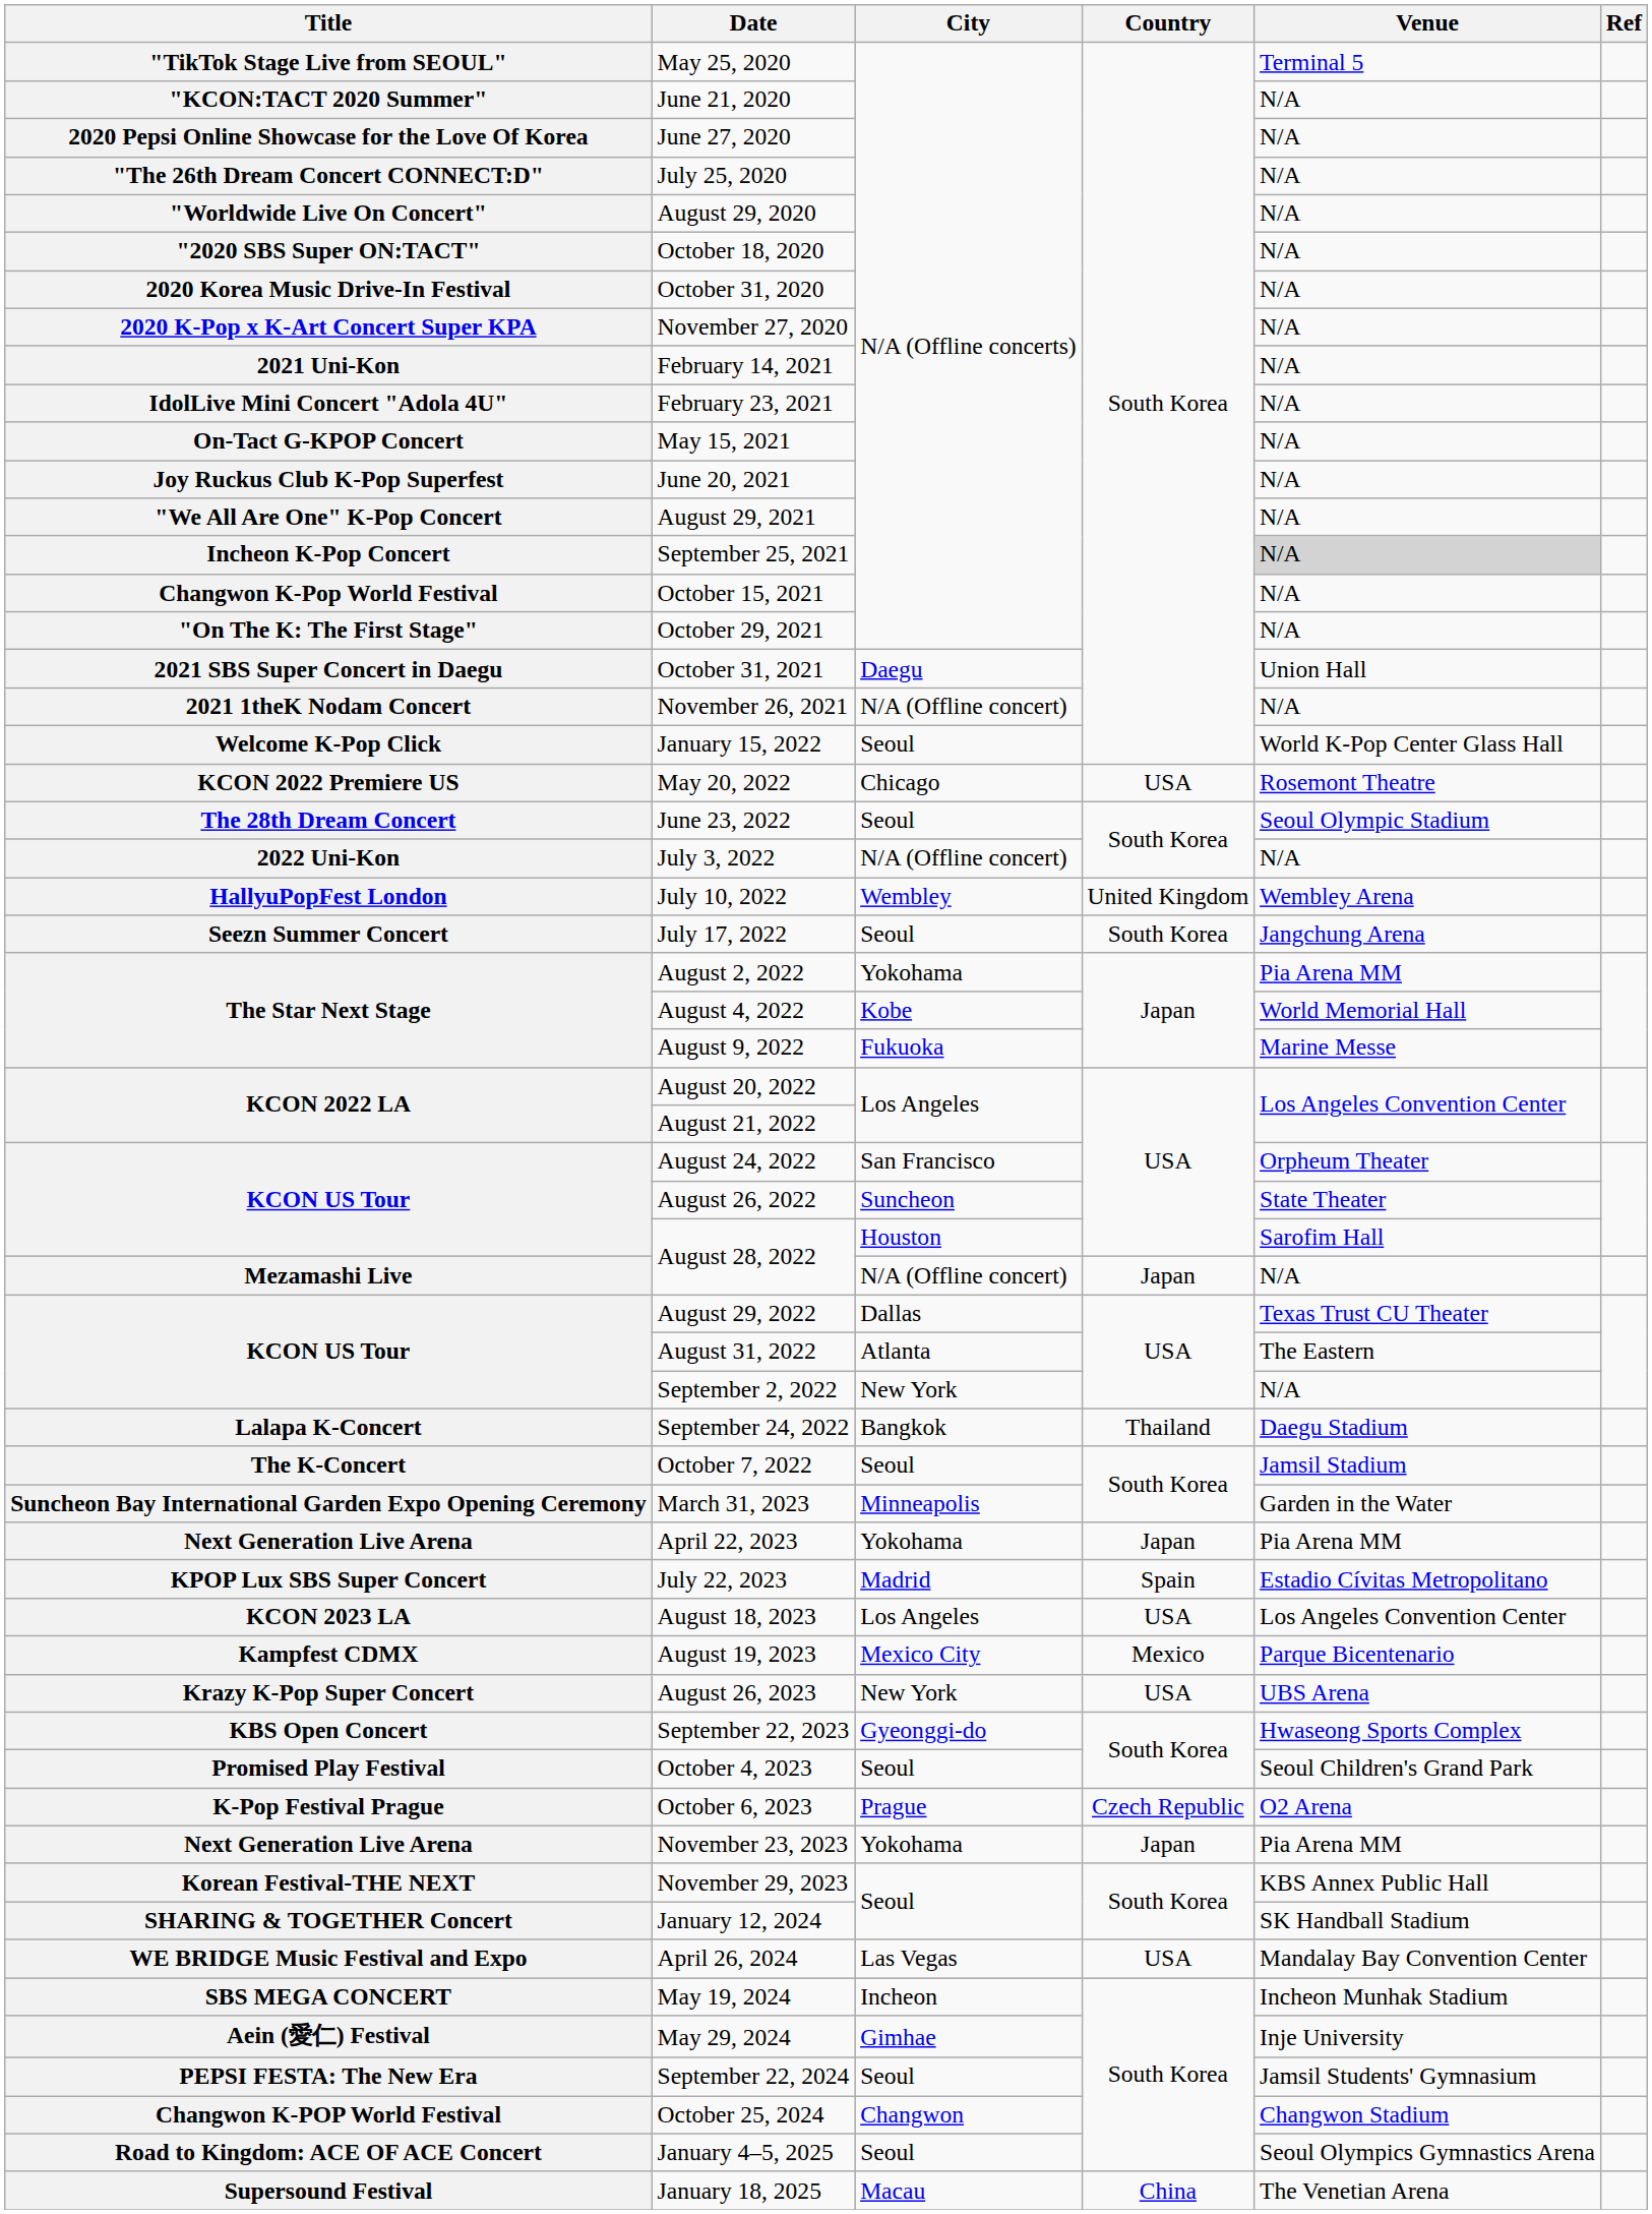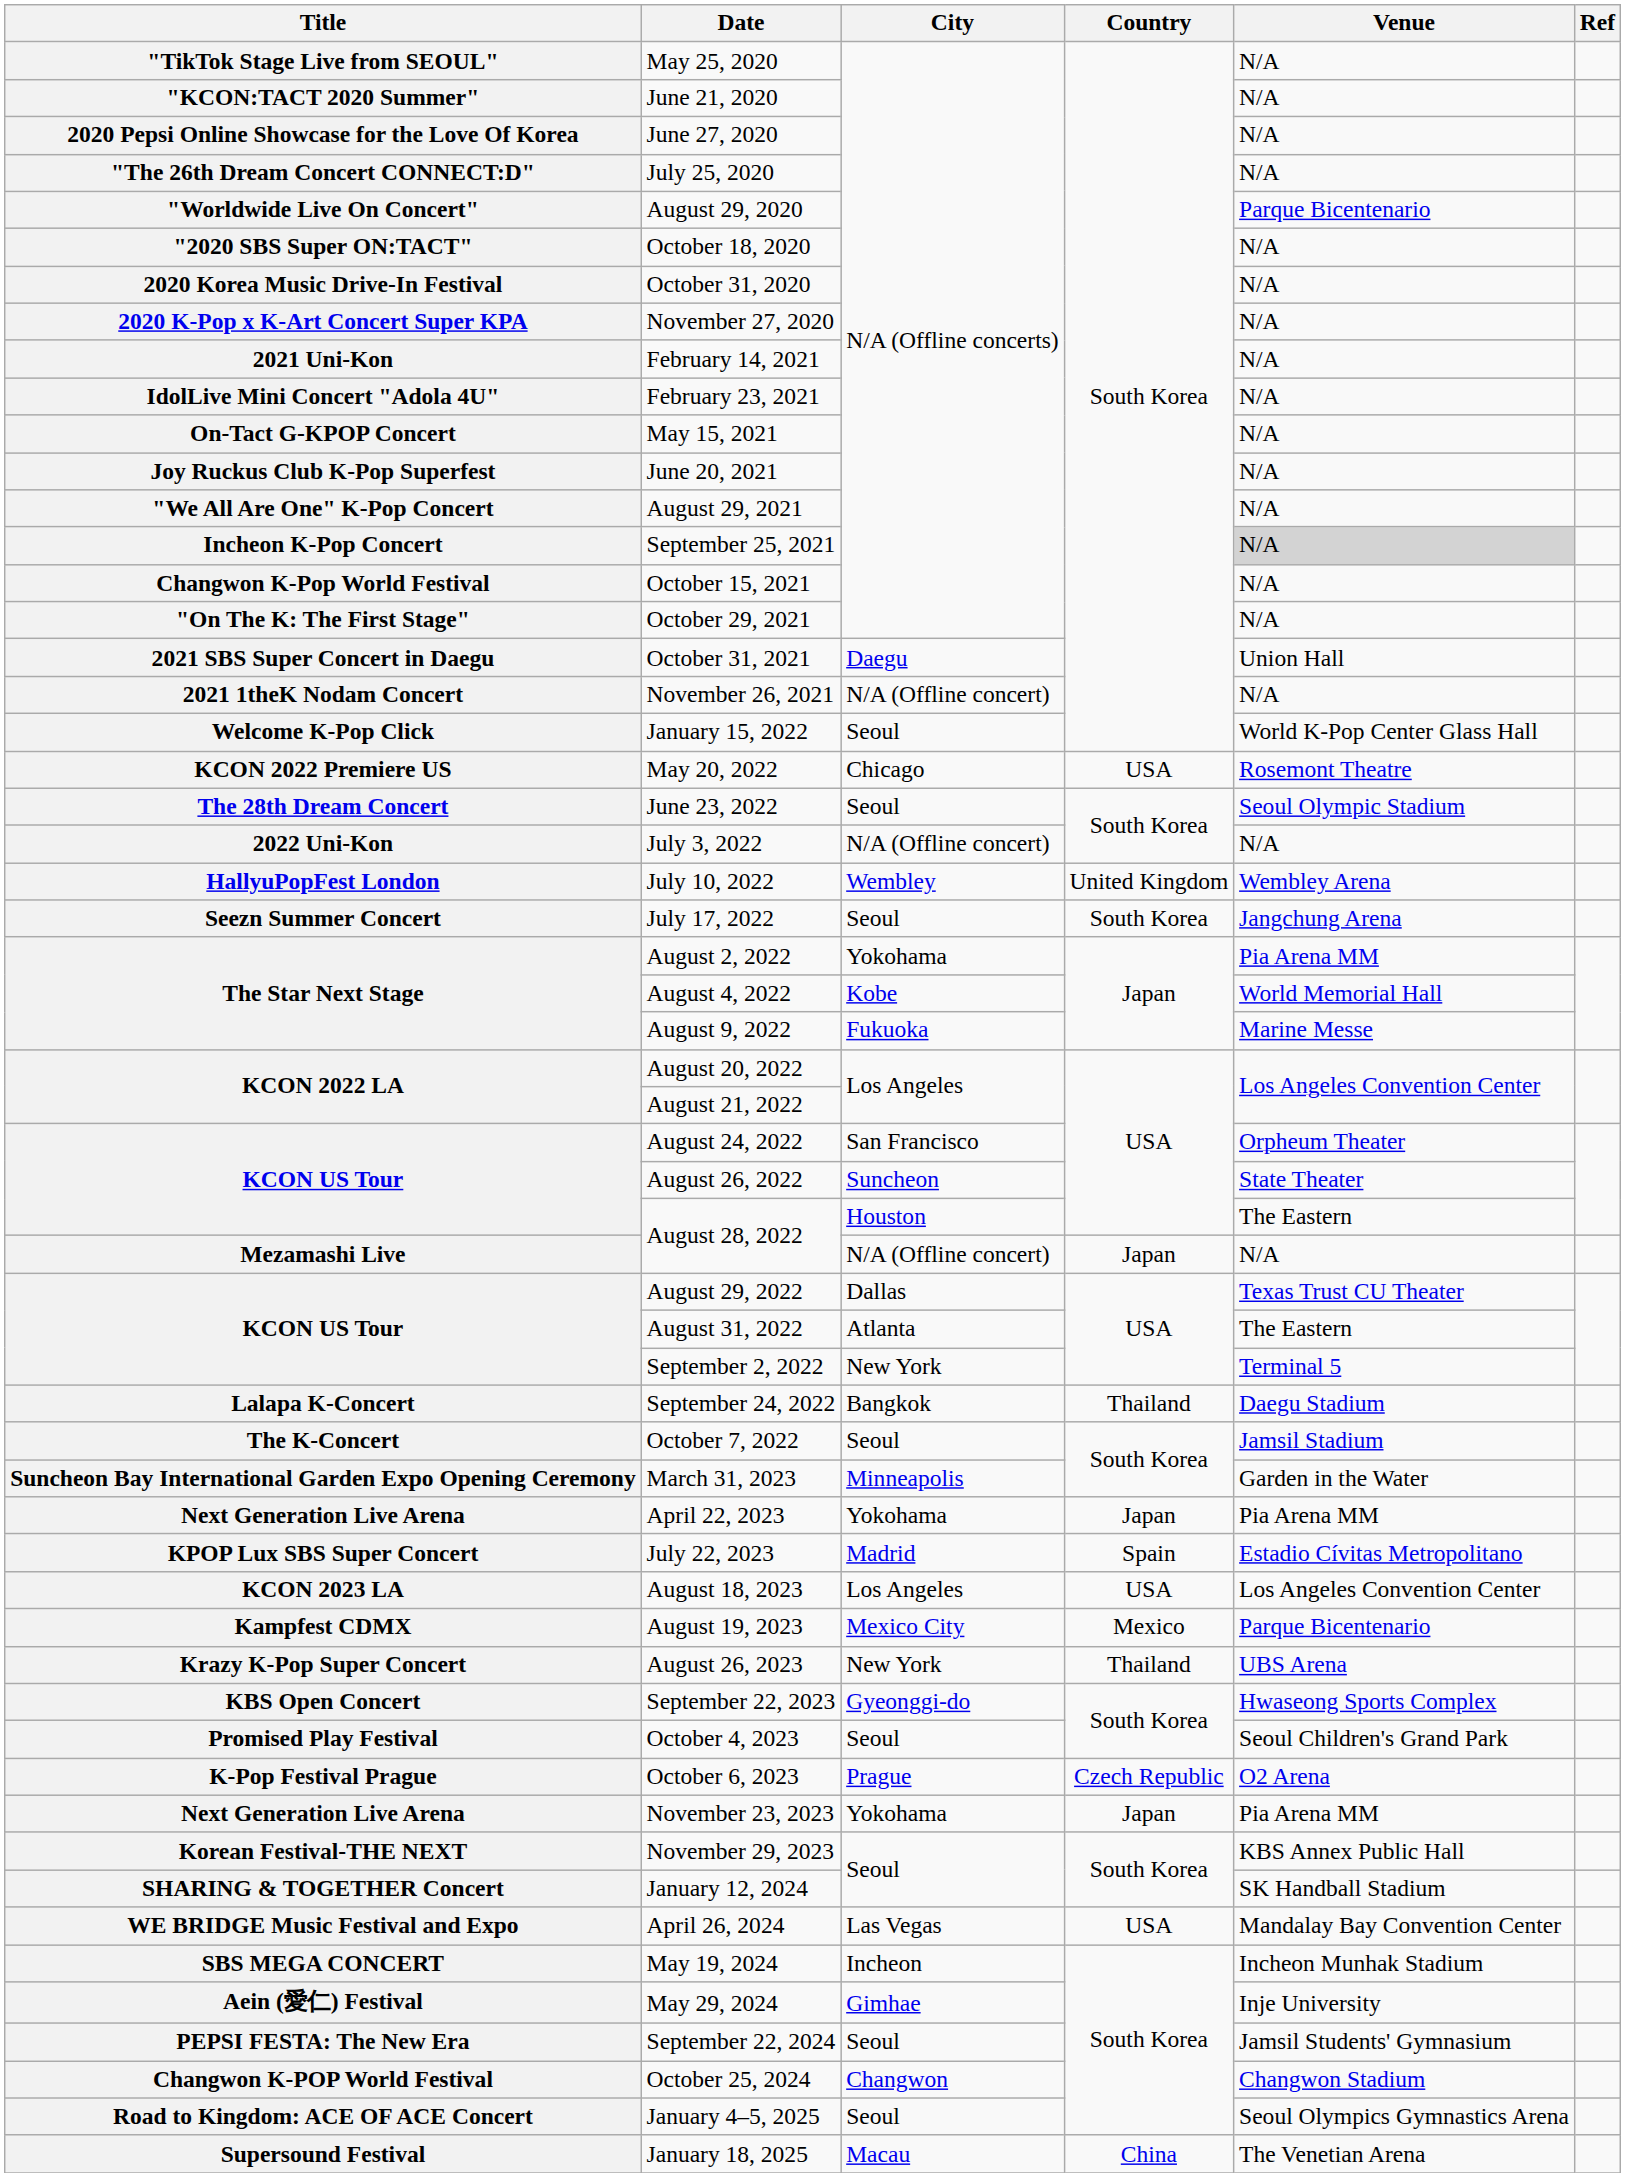 <table class="wikitable plainrowheaders">
 <tr>
 <th scope="col">Title</th>
 <th scope="col">Date</th>
 <th scope="col">City</th>
 <th scope="col">Country</th>
 <th scope="col">Venue</th>
 <th scope="col">Ref</th>
 </tr>
 <tr>
 <th scope="row">"TikTok Stage Live from SEOUL"</th>
 <td>May 25, 2020</td>
 <td rowspan="16">N/A (Offline concerts)</td>
 <td align=center rowspan="19">South Korea</td>
-<td><a href='#'>Terminal 5</a></td>
+<td>N/A</td>
 <td align=center></td>
 </tr>
 <tr>
 <th scope="row" align=center>"KCON:TACT 2020 Summer"</th>
 <td>June 21, 2020</td>
 <td>N/A</td>
 <td align=center></td>
 </tr>
 <tr>
 <th scope="row">2020 Pepsi Online Showcase for the Love Of Korea</th>
 <td>June 27, 2020</td>
 <td>N/A</td>
 <td align=center></td>
 </tr>
 <tr>
 <th scope="row" align=center>"The 26th Dream Concert CONNECT:D"</th>
 <td>July 25, 2020</td>
 <td>N/A</td>
 <td align=center></td>
 </tr>
 <tr>
 <th scope="row" align=center>"Worldwide Live On Concert"</th>
 <td>August 29, 2020</td>
-<td>N/A</td>
+<td><a href='#'>Parque Bicentenario</a></td>
 <td align=center></td>
 </tr>
 <tr>
 <th scope="row" align=center>"2020 SBS Super ON:TACT"</th>
 <td>October 18, 2020</td>
 <td>N/A</td>
 <td align=center></td>
 </tr>
 <tr>
 <th scope="row" align=center>2020 Korea Music Drive-In Festival</th>
 <td>October 31, 2020</td>
 <td>N/A</td>
 <td align=center></td>
 </tr>
 <tr>
 <th scope="row" align=center><a href='#'>2020 K-Pop x K-Art Concert Super KPA</a></th>
 <td>November 27, 2020</td>
 <td>N/A</td>
 <td align=center></td>
 </tr>
 <tr>
 <th scope="row" align=center>2021 Uni-Kon</th>
 <td>February 14, 2021</td>
 <td>N/A</td>
 <td align=center></td>
 </tr>
 <tr>
 <th scope="row" align=center>IdolLive Mini Concert "Adola 4U"</th>
 <td>February 23, 2021</td>
 <td>N/A</td>
 <td align=center></td>
 </tr>
 <tr>
 <th scope="row" align=center>On-Tact G-KPOP Concert</th>
 <td>May 15, 2021</td>
 <td>N/A</td>
 <td align=center></td>
 </tr>
 <tr>
 <th scope="row" align=center>Joy Ruckus Club K-Pop Superfest</th>
 <td>June 20, 2021</td>
 <td>N/A</td>
 <td align=center></td>
 </tr>
 <tr>
 <th scope="row" align=center>"We All Are One" K-Pop Concert</th>
 <td>August 29, 2021</td>
 <td>N/A</td>
 <td align=center></td>
 </tr>
 <tr>
 <th scope="row" align=center>Incheon K-Pop Concert</th>
 <td>September 25, 2021</td>
 <td style="background: lightgrey;">N/A</td>
 <td align=center></td>
 </tr>
 <tr>
 <th scope="row" align=center>Changwon K-Pop World Festival</th>
 <td>October 15, 2021</td>
 <td>N/A</td>
 <td align=center></td>
 </tr>
 <tr>
 <th scope="row" align=center>"On The K: The First Stage"</th>
 <td>October 29, 2021</td>
 <td>N/A</td>
 <td align=center></td>
 </tr>
 <tr>
 <th scope="row" align=center>2021 SBS Super Concert in Daegu</th>
 <td>October 31, 2021</td>
 <td><a href='#'>Daegu</a></td>
 <td>Union Hall</td>
 <td align=center></td>
 </tr>
 <tr>
 <th scope="row" align=center>2021 1theK Nodam Concert</th>
 <td>November 26, 2021</td>
 <td>N/A (Offline concert)</td>
 <td>N/A</td>
 <td align=center></td>
 </tr>
 <tr>
 <th scope="row" align=center>Welcome K-Pop Click</th>
 <td>January 15, 2022</td>
 <td>Seoul</td>
 <td>World K-Pop Center Glass Hall</td>
 <td align=center></td>
 </tr>
 <tr>
 <th scope="row" align=center>KCON 2022 Premiere US</th>
 <td>May 20, 2022</td>
 <td>Chicago</td>
 <td align=center>USA</td>
 <td><a href='#'>Rosemont Theatre</a></td>
 <td align=center></td>
 </tr>
 <tr>
 <th scope="row" align=center><a href='#'>The 28th Dream Concert</a></th>
 <td>June 23, 2022</td>
 <td>Seoul</td>
 <td align=center rowspan="2">South Korea</td>
 <td><a href='#'>Seoul Olympic Stadium</a></td>
 <td align=center></td>
 </tr>
 <tr>
 <th scope="row" align=center>2022 Uni-Kon</th>
 <td>July 3, 2022</td>
 <td>N/A (Offline concert)</td>
 <td>N/A</td>
 <td align=center></td>
 </tr>
 <tr>
 <th scope="row" align=center><a href='#'>HallyuPopFest London</a></th>
 <td>July 10, 2022</td>
 <td><a href='#'>Wembley</a></td>
 <td align=center>United Kingdom</td>
 <td><a href='#'>Wembley Arena</a></td>
 <td align=center></td>
 </tr>
 <tr>
 <th scope="row" align=center>Seezn Summer Concert</th>
 <td>July 17, 2022</td>
 <td>Seoul</td>
 <td align=center>South Korea</td>
 <td><a href='#'>Jangchung Arena</a></td>
 <td align=center></td>
 </tr>
 <tr>
 <th scope="row" align=center rowspan="3">The Star Next Stage</th>
 <td>August 2, 2022</td>
 <td>Yokohama</td>
 <td align=center rowspan="3">Japan</td>
 <td><a href='#'>Pia Arena MM</a></td>
 <td align=center rowspan="3"></td>
 </tr>
 <tr>
 <td>August 4, 2022</td>
 <td><a href='#'>Kobe</a></td>
 <td><a href='#'>World Memorial Hall</a></td>
 </tr>
 <tr>
 <td>August 9, 2022</td>
 <td><a href='#'>Fukuoka</a></td>
 <td><a href='#'>Marine Messe</a></td>
 </tr>
 <tr>
 <th scope="row" rowspan="2" align=center>KCON 2022 LA</th>
 <td>August 20, 2022</td>
 <td rowspan="2">Los Angeles</td>
 <td align=center rowspan="5">USA</td>
 <td rowspan="2"><a href='#'>Los Angeles Convention Center</a></td>
 <td align=center rowspan="2"></td>
 </tr>
 <tr>
 <td>August 21, 2022</td>
 </tr>
 <tr>
 <th scope="row" align=center rowspan="3"><a href='#'>KCON US Tour</a></th>
 <td>August 24, 2022</td>
 <td>San Francisco</td>
 <td><a href='#'>Orpheum Theater</a></td>
 <td align=center rowspan="3"></td>
 </tr>
 <tr>
 <td>August 26, 2022</td>
 <td><a href='#'>Suncheon</a></td>
 <td><a href='#'>State Theater</a></td>
 </tr>
 <tr>
 <td rowspan="2">August 28, 2022</td>
 <td><a href='#'>Houston</a></td>
-<td><a href='#'>Sarofim Hall</a></td>
+<td>The Eastern</td>
 </tr>
 <tr>
 <th scope="row" align=center>Mezamashi Live</th>
 <td>N/A (Offline concert)</td>
 <td align=center>Japan</td>
 <td>N/A</td>
 <td align=center></td>
 </tr>
 <tr>
 <th scope="row" align=center rowspan="3">KCON US Tour</th>
 <td>August 29, 2022</td>
 <td>Dallas</td>
 <td align=center rowspan="3">USA</td>
 <td><a href='#'>Texas Trust CU Theater</a></td>
 <td align=center rowspan="3"></td>
 </tr>
 <tr>
 <td>August 31, 2022</td>
 <td>Atlanta</td>
 <td>The Eastern</td>
 </tr>
 <tr>
 <td>September 2, 2022</td>
 <td>New York</td>
-<td>N/A</td>
+<td><a href='#'>Terminal 5</a></td>
 </tr>
 <tr>
 <th scope="row" align=center>Lalapa K-Concert</th>
 <td>September 24, 2022</td>
 <td>Bangkok</td>
 <td align=center>Thailand</td>
 <td><a href='#'>Daegu Stadium</a></td>
 <td></td>
 </tr>
 <tr>
 <th scope="row" align=center>The K-Concert</th>
 <td>October 7, 2022</td>
 <td>Seoul</td>
 <td align=center rowspan="2">South Korea</td>
 <td><a href='#'>Jamsil Stadium</a></td>
 <td align=center></td>
 </tr>
 <tr>
 <th scope="row" align=center>Suncheon Bay International Garden Expo Opening Ceremony</th>
 <td>March 31, 2023</td>
 <td><a href='#'>Minneapolis</a></td>
 <td>Garden in the Water</td>
 <td align=center></td>
 </tr>
 <tr>
 <th scope="row" align=center>Next Generation Live Arena</th>
 <td>April 22, 2023</td>
 <td>Yokohama</td>
 <td align=center>Japan</td>
 <td>Pia Arena MM</td>
 <td align=center></td>
 </tr>
 <tr>
 <th scope="row" align=center>KPOP Lux SBS Super Concert</th>
 <td>July 22, 2023</td>
 <td><a href='#'>Madrid</a></td>
 <td align=center>Spain</td>
 <td><a href='#'>Estadio Cívitas Metropolitano</a></td>
 <td align=center></td>
 </tr>
 <tr>
 <th scope="row" align=center>KCON 2023 LA</th>
 <td>August 18, 2023</td>
 <td>Los Angeles</td>
 <td align=center>USA</td>
 <td>Los Angeles Convention Center</td>
 <td align=center></td>
 </tr>
 <tr>
 <th scope="row" align=center>Kampfest CDMX</th>
 <td>August 19, 2023</td>
 <td><a href='#'>Mexico City</a></td>
 <td align=center>Mexico</td>
 <td><a href='#'>Parque Bicentenario</a></td>
 <td align=center></td>
 </tr>
 <tr>
 <th scope="row" align=center>Krazy K-Pop Super Concert</th>
 <td>August 26, 2023</td>
 <td>New York</td>
-<td align=center>USA</td>
+<td align=center>Thailand</td>
 <td><a href='#'>UBS Arena</a></td>
 <td align=center></td>
 </tr>
 <tr>
 <th scope="row" align=center>KBS Open Concert</th>
 <td>September 22, 2023</td>
 <td><a href='#'>Gyeonggi-do</a></td>
 <td align=center rowspan=2>South Korea</td>
 <td><a href='#'>Hwaseong Sports Complex</a></td>
 <td></td>
 </tr>
 <tr>
 <th scope="row" align=center>Promised Play Festival</th>
 <td>October 4, 2023</td>
 <td>Seoul</td>
 <td>Seoul Children's Grand Park</td>
 <td align=center></td>
 </tr>
 <tr>
 <th scope="row" align=center>K-Pop Festival Prague</th>
 <td>October 6, 2023</td>
 <td><a href='#'>Prague</a></td>
 <td align=center><a href='#'>Czech Republic</a></td>
 <td><a href='#'>O2 Arena</a></td>
 <td align=center></td>
 </tr>
 <tr>
 <th scope="row" align=center>Next Generation Live Arena</th>
 <td>November 23, 2023</td>
 <td>Yokohama</td>
 <td align=center>Japan</td>
 <td>Pia Arena MM</td>
 <td align=center></td>
 </tr>
 <tr>
 <th scope="row" align=center>Korean Festival-THE NEXT</th>
 <td>November 29, 2023</td>
 <td rowspan="2">Seoul</td>
 <td align=center rowspan="2">South Korea</td>
 <td>KBS Annex Public Hall</td>
 <td align=center></td>
 </tr>
 <tr>
 <th scope="row" align=center>SHARING & TOGETHER Concert</th>
 <td>January 12, 2024</td>
 <td>SK Handball Stadium</td>
 <td align=center></td>
 </tr>
 <tr>
 <th scope="row" align=center>WE BRIDGE Music Festival and Expo</th>
 <td>April 26, 2024</td>
 <td>Las Vegas</td>
 <td align=center>USA</td>
 <td>Mandalay Bay Convention Center</td>
 <td align=center></td>
 </tr>
 <tr>
 <th scope="row" align=center>SBS MEGA CONCERT</th>
 <td>May 19, 2024</td>
 <td>Incheon</td>
 <td align=center rowspan="5">South Korea</td>
 <td>Incheon Munhak Stadium</td>
 <td align=center></td>
 </tr>
 <tr>
 <th scope="row" align=center>Aein (愛仁) Festival</th>
 <td>May 29, 2024</td>
 <td><a href='#'>Gimhae</a></td>
 <td>Inje University</td>
 <td align=center></td>
 </tr>
 <tr>
 <th scope="row" align=center>PEPSI FESTA: The New Era</th>
 <td>September 22, 2024</td>
 <td>Seoul</td>
 <td>Jamsil Students' Gymnasium</td>
 <td align=center></td>
 </tr>
 <tr>
 <th scope="row" align=center>Changwon K-POP World Festival</th>
 <td>October 25, 2024</td>
 <td><a href='#'>Changwon</a></td>
 <td><a href='#'>Changwon Stadium</a></td>
 <td align=center></td>
 </tr>
 <tr>
 <th scope="row" align=center>Road to Kingdom: ACE OF ACE Concert</th>
 <td>January 4–5, 2025</td>
 <td>Seoul</td>
 <td>Seoul Olympics Gymnastics Arena</td>
 <td align=center></td>
 </tr>
 <tr>
 <th scope="row" align=center>Supersound Festival</th>
 <td>January 18, 2025</td>
 <td><a href='#'>Macau</a></td>
 <td align=center><a href='#'>China</a></td>
 <td>The Venetian Arena</td>
 <td align=center></td>
 </tr>
 </table>
